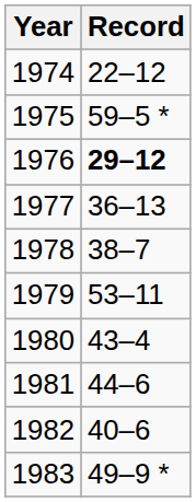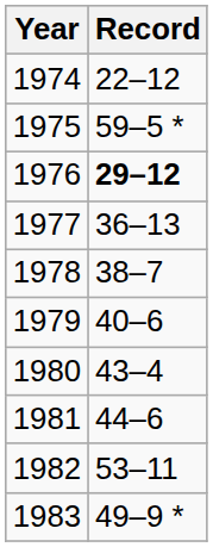 <table class="wikitable">
 <tr>
 <th>Year</th>
 <th>Record</th>
 </tr>
 <tr>
 <td>1974</td>
 <td>22–12</td>
 </tr>
 <tr>
 <td>1975</td>
 <td>59–5 *</td>
 </tr>
 <tr>
 <td>1976</td>
 <td><strong>29–12</strong></td>
 </tr>
 <tr>
 <td>1977</td>
 <td>36–13</td>
 </tr>
 <tr>
 <td>1978</td>
 <td>38–7</td>
 </tr>
 <tr>
 <td>1979</td>
-<td>53–11</td>
+<td>40–6</td>
 </tr>
 <tr>
 <td>1980</td>
 <td>43–4</td>
 </tr>
 <tr>
 <td>1981</td>
 <td>44–6</td>
 </tr>
 <tr>
 <td>1982</td>
-<td>40–6</td>
+<td>53–11</td>
 </tr>
 <tr>
 <td>1983</td>
 <td>49–9 *</td>
 </tr>
 </table>
